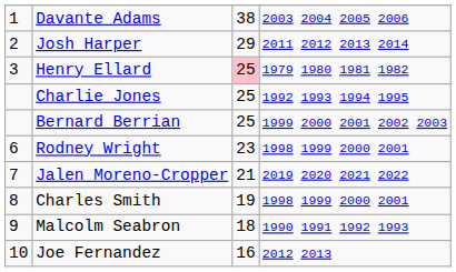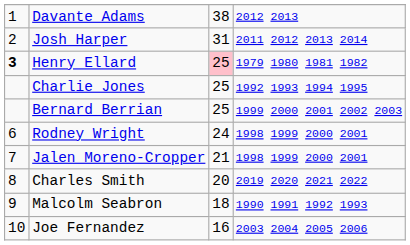 <table class="wikitable">
 <tr>
 </tr>
 <tr>
 <td>1</td>
 <td><a href='#'>Davante Adams</a></td>
 <td>38</td>
-<td style="font-size:80%;"><a href='#'>2003</a> <a href='#'>2004</a> <a href='#'>2005</a> <a href='#'>2006</a></td>
+<td style="font-size:80%;"><a href='#'>2012</a> <a href='#'>2013</a></td>
 </tr>
 <tr>
 <td>2</td>
 <td><a href='#'>Josh Harper</a></td>
-<td>29</td>
+<td>31</td>
 <td style="font-size:80%;"><a href='#'>2011</a> <a href='#'>2012</a> <a href='#'>2013</a> <a href='#'>2014</a></td>
 </tr>
 <tr>
-<td>3</td>
+<td><strong>3</strong></td>
 <td><a href='#'>Henry Ellard</a></td>
 <td style="background: pink;">25</td>
 <td style="font-size:80%;"><a href='#'>1979</a> <a href='#'>1980</a> <a href='#'>1981</a> <a href='#'>1982</a></td>
 </tr>
 <tr>
 <td></td>
 <td><a href='#'>Charlie Jones</a></td>
 <td>25</td>
 <td style="font-size:80%;"><a href='#'>1992</a> <a href='#'>1993</a> <a href='#'>1994</a> <a href='#'>1995</a></td>
 </tr>
 <tr>
 <td></td>
 <td><a href='#'>Bernard Berrian</a></td>
 <td>25</td>
 <td style="font-size:80%;"><a href='#'>1999</a> <a href='#'>2000</a> <a href='#'>2001</a> <a href='#'>2002</a> <a href='#'>2003</a></td>
 </tr>
 <tr>
 <td>6</td>
 <td><a href='#'>Rodney Wright</a></td>
-<td>23</td>
+<td>24</td>
 <td style="font-size:80%;"><a href='#'>1998</a> <a href='#'>1999</a> <a href='#'>2000</a> <a href='#'>2001</a></td>
 </tr>
 <tr>
 <td>7</td>
 <td><a href='#'>Jalen Moreno-Cropper</a></td>
 <td>21</td>
-<td style="font-size:80%;"><a href='#'>2019</a> <a href='#'>2020</a> <a href='#'>2021</a> <a href='#'>2022</a></td>
+<td style="font-size:80%;"><a href='#'>1998</a> <a href='#'>1999</a> <a href='#'>2000</a> <a href='#'>2001</a></td>
 </tr>
 <tr>
 <td>8</td>
 <td>Charles Smith</td>
-<td>19</td>
-<td style="font-size:80%;"><a href='#'>1998</a> <a href='#'>1999</a> <a href='#'>2000</a> <a href='#'>2001</a></td>
+<td>20</td>
+<td style="font-size:80%;"><a href='#'>2019</a> <a href='#'>2020</a> <a href='#'>2021</a> <a href='#'>2022</a></td>
 </tr>
 <tr>
 <td>9</td>
 <td>Malcolm Seabron</td>
 <td>18</td>
 <td style="font-size:80%;"><a href='#'>1990</a> <a href='#'>1991</a> <a href='#'>1992</a> <a href='#'>1993</a></td>
 </tr>
 <tr>
 <td>10</td>
 <td>Joe Fernandez</td>
 <td>16</td>
-<td style="font-size:80%;"><a href='#'>2012</a> <a href='#'>2013</a></td>
+<td style="font-size:80%;"><a href='#'>2003</a> <a href='#'>2004</a> <a href='#'>2005</a> <a href='#'>2006</a></td>
 </tr>
 </table>
